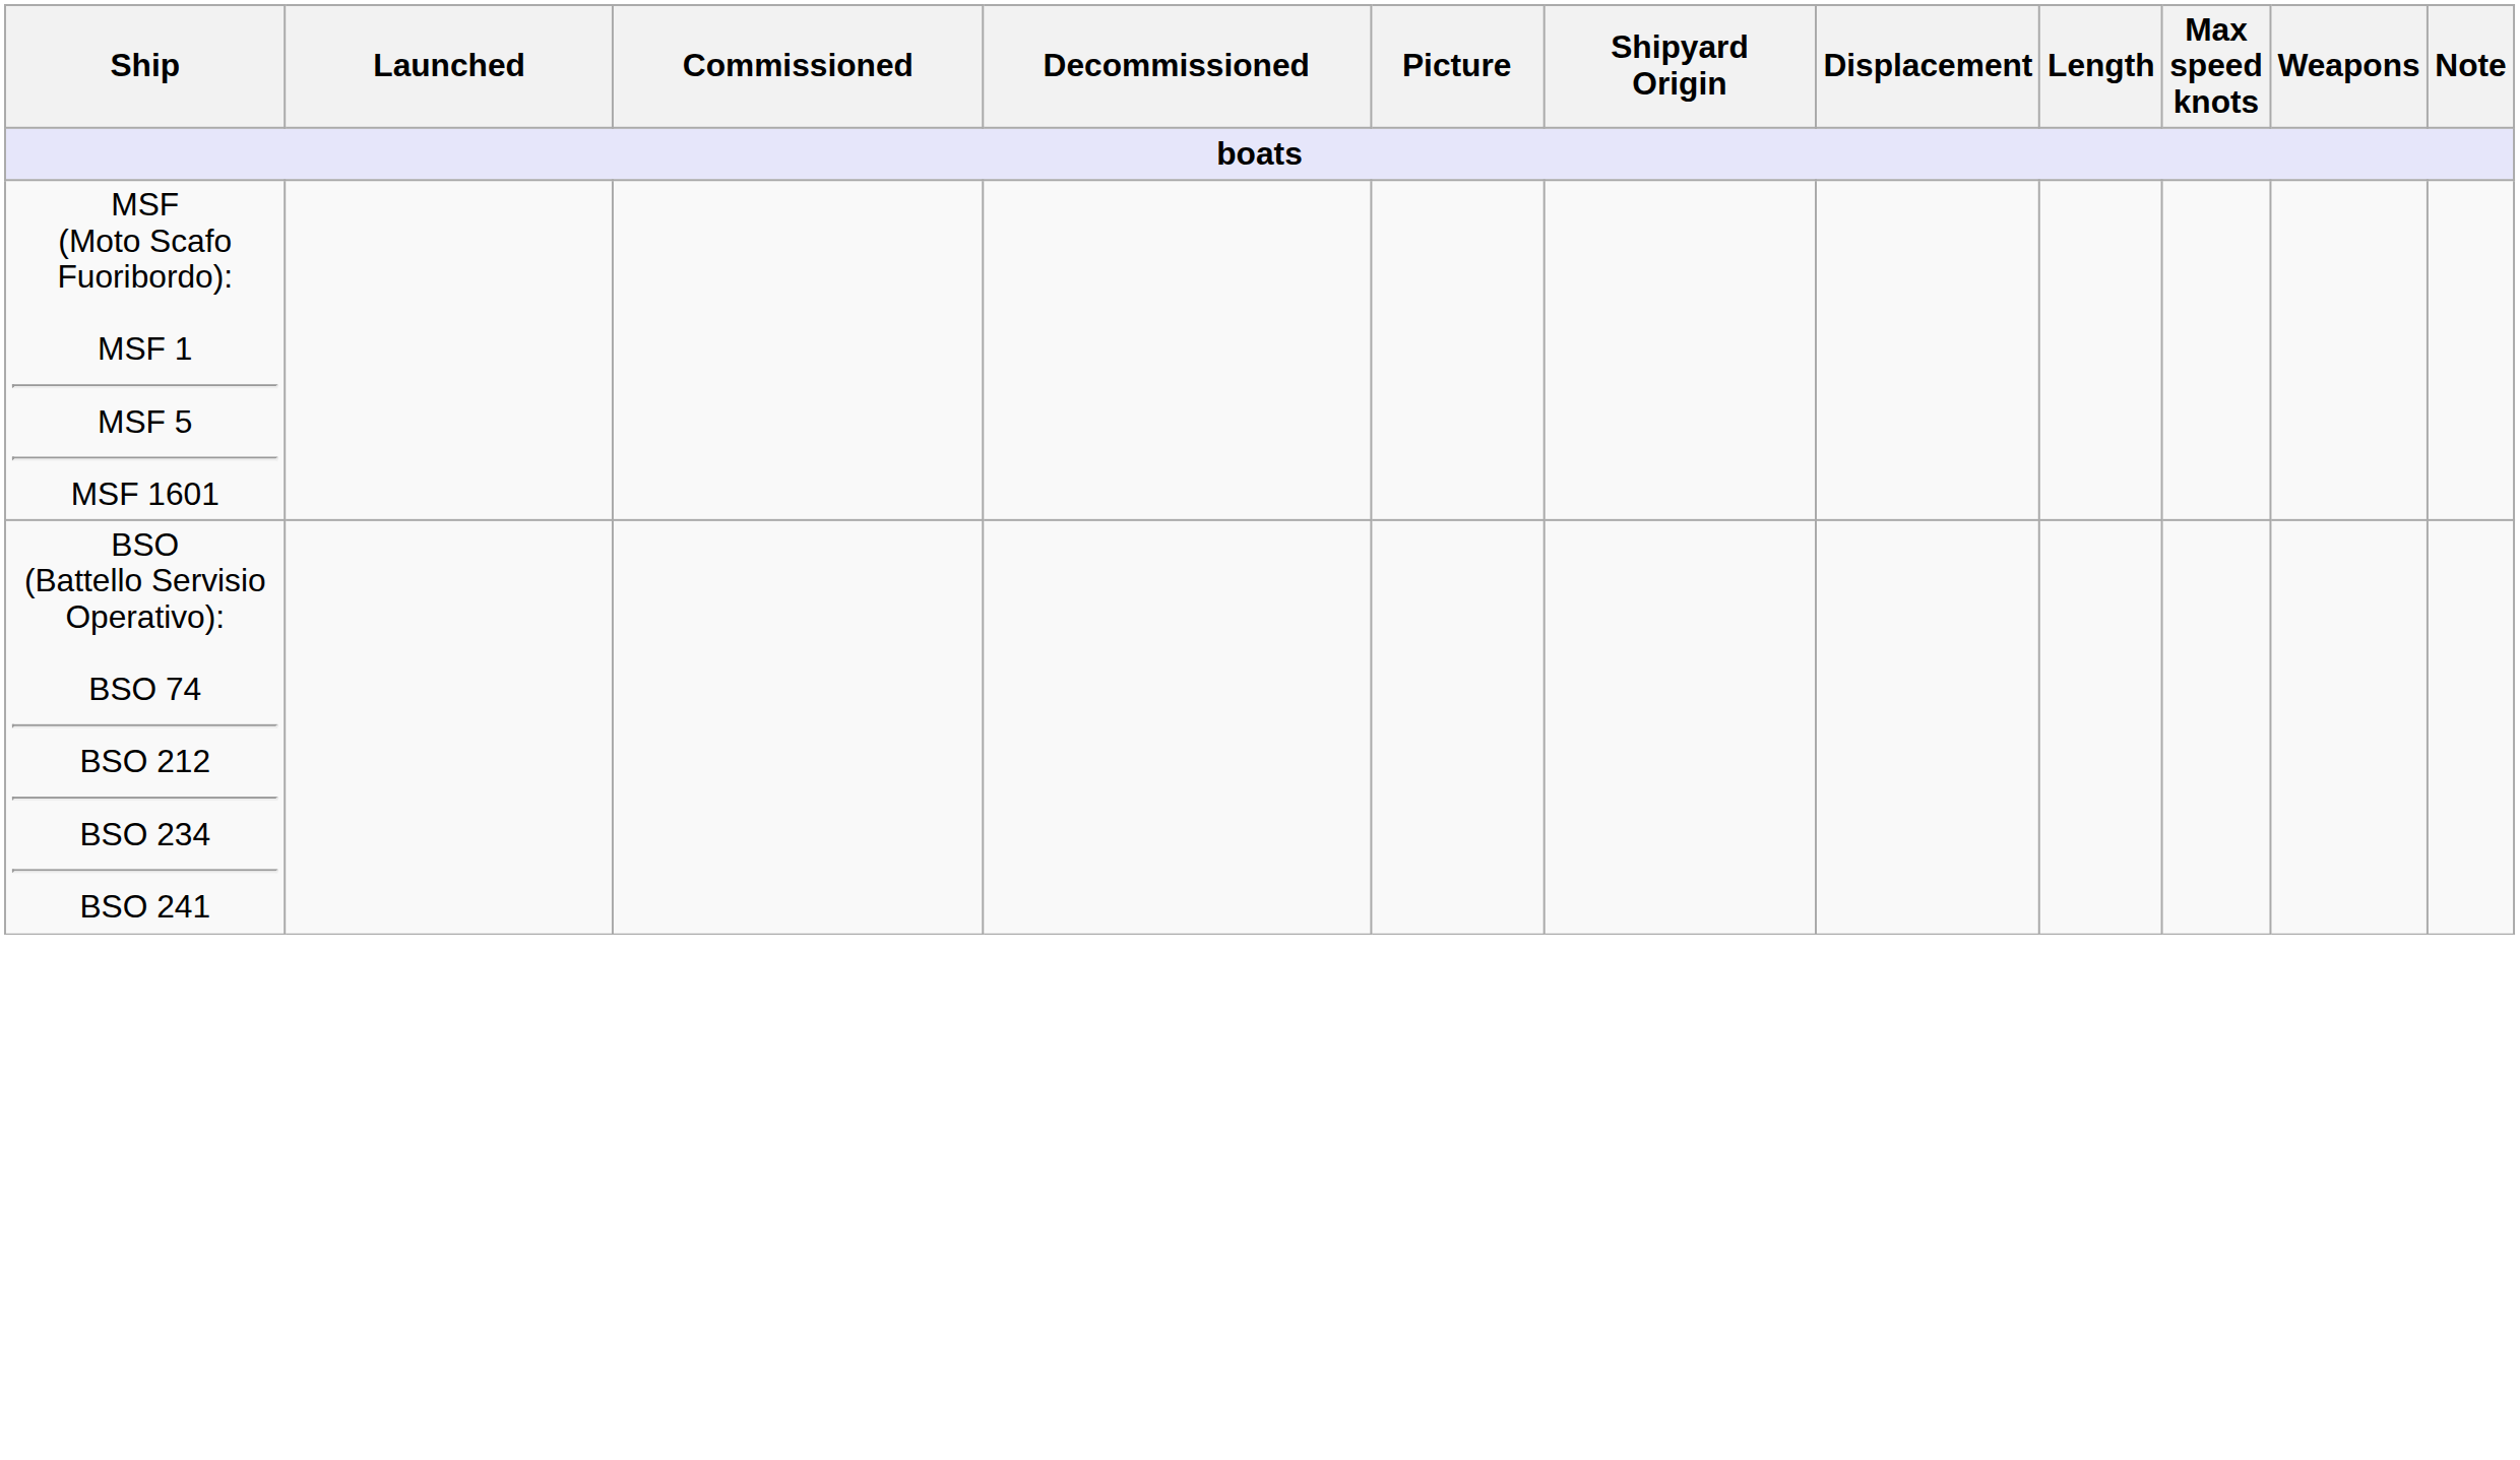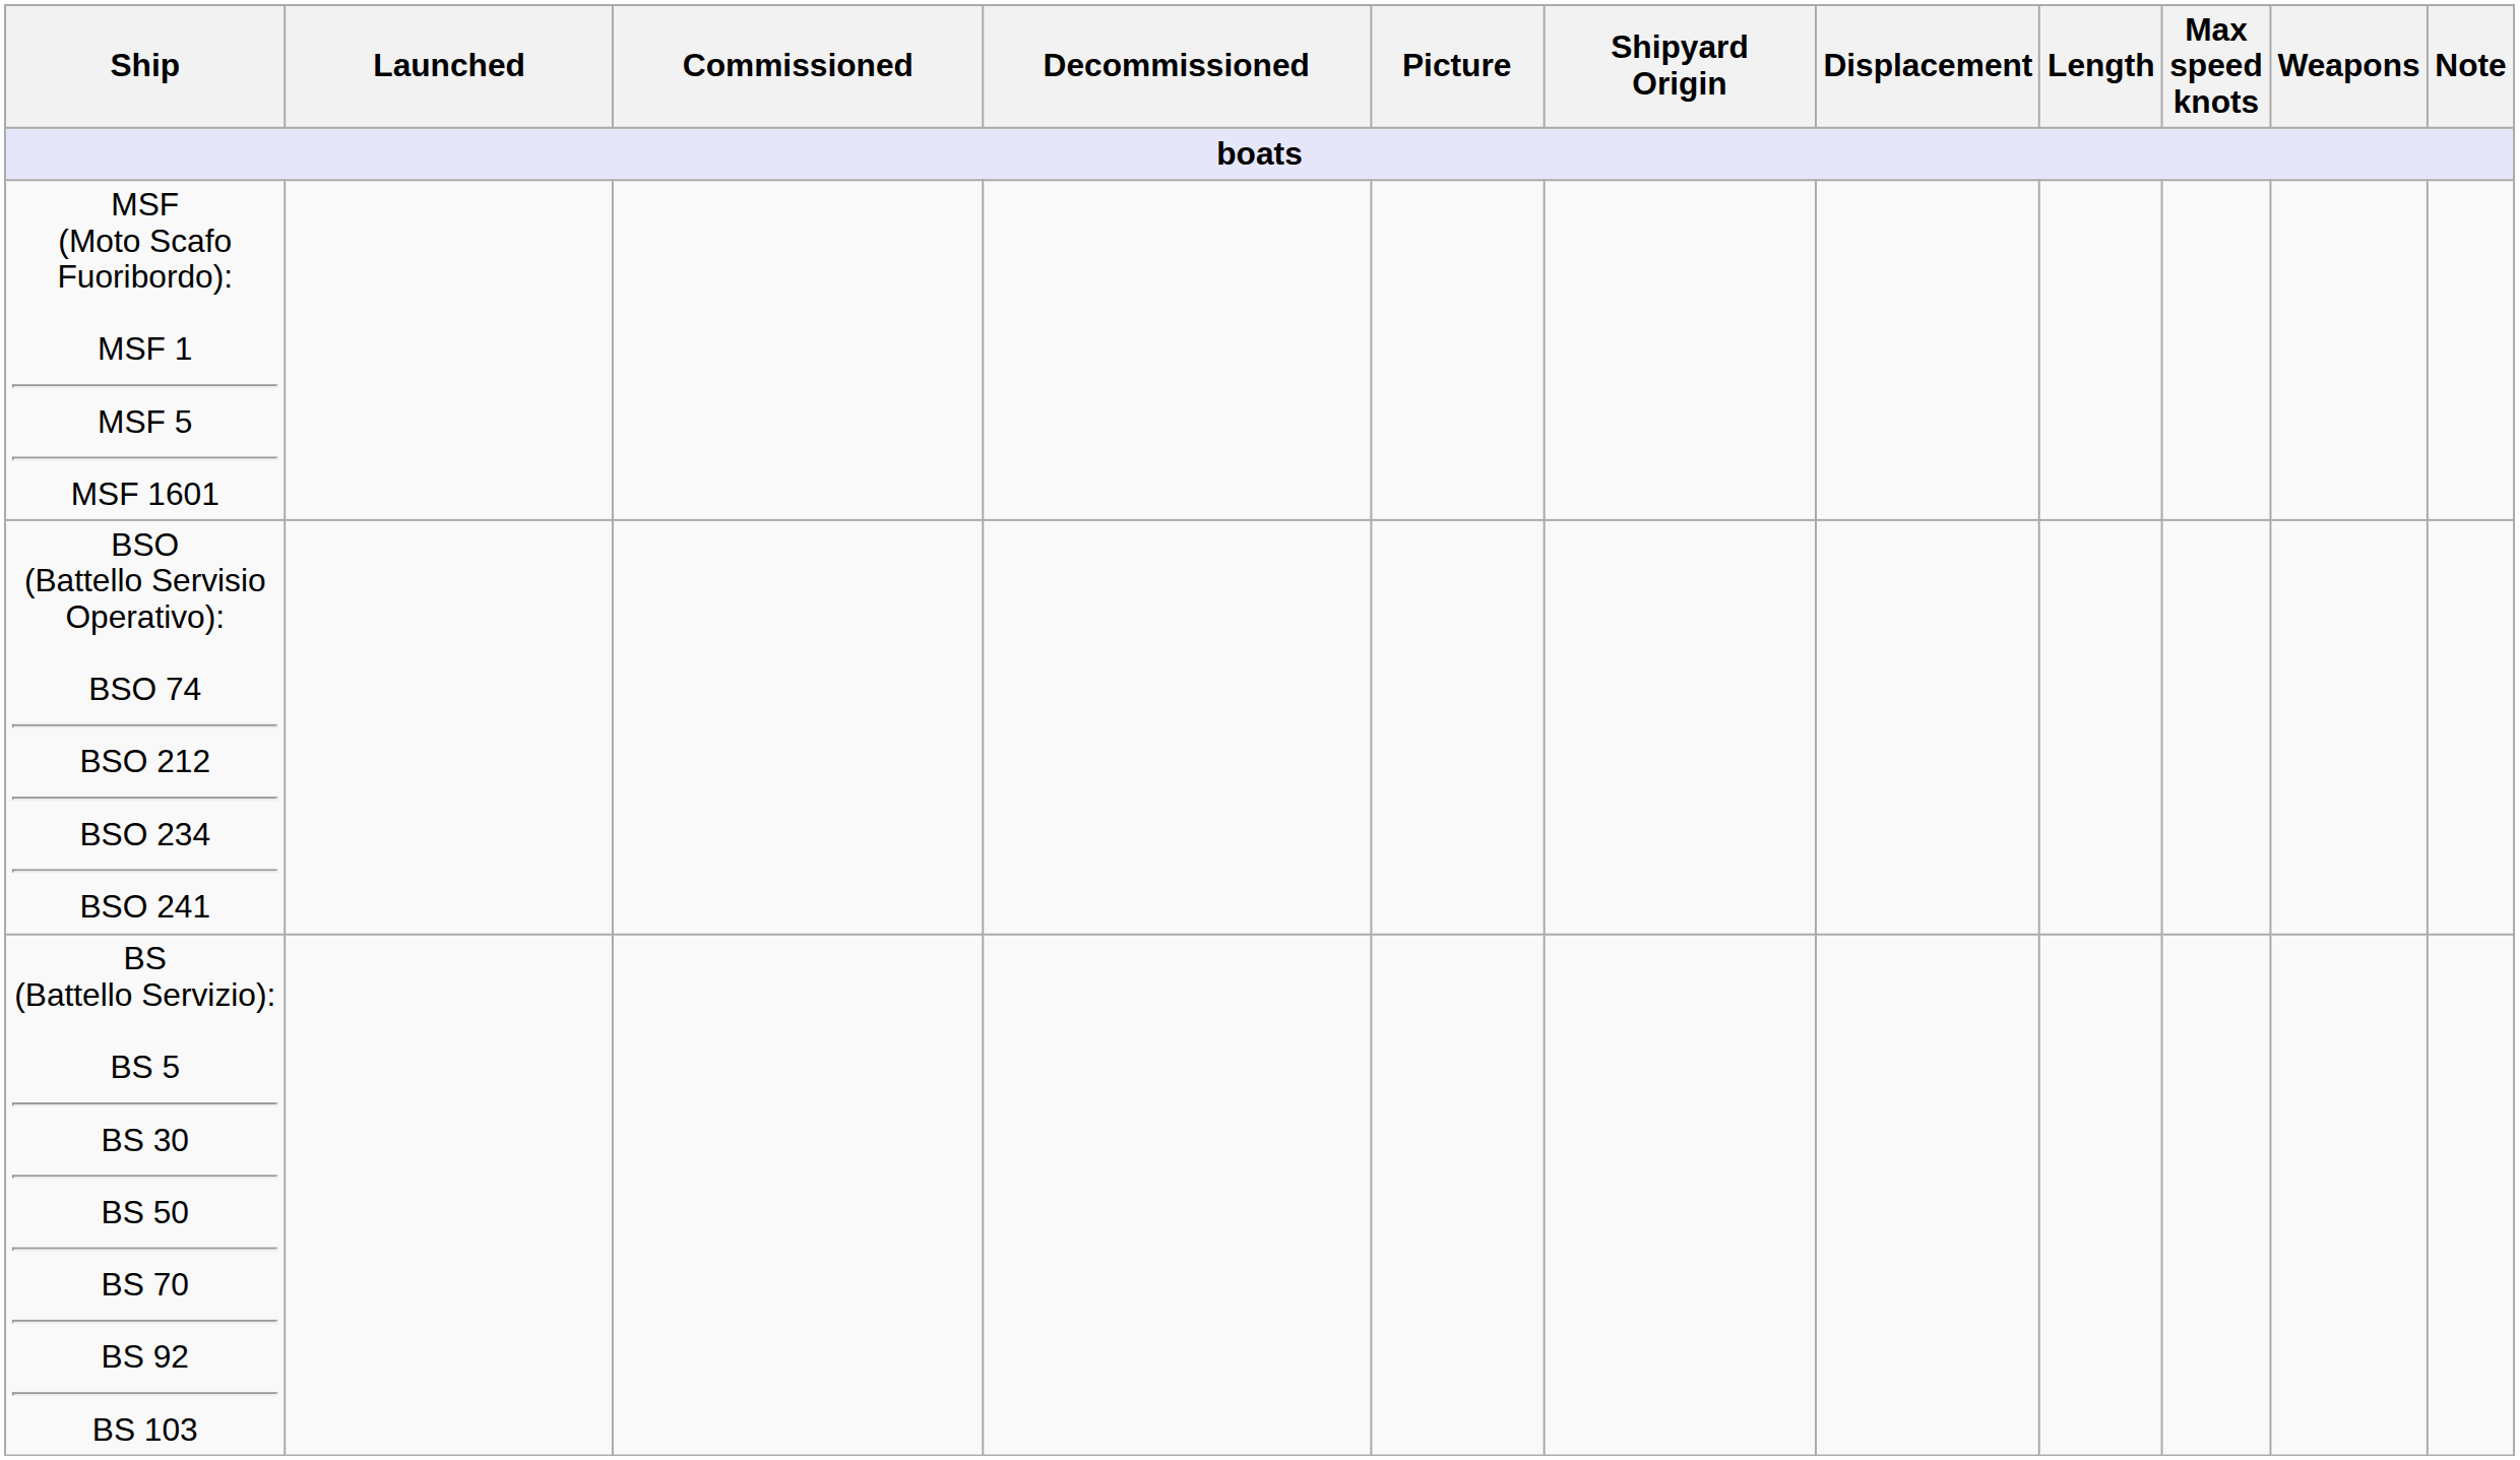 <table class="wikitable" style="text-align:center;">
 <tr>
 <th style="text-align:central; width:15%;">Ship</th>
 <th style="text-align:central; width:20%;">Launched</th>
 <th style="text-align:central; width:20%;">Commissioned<br></th>
 <th style="text-align:central; width:20%;">Decommissioned<br></th>
 <th style="text-align:central; width:9%;">Picture</th>
 <th style="text-align:central; width:24%;">Shipyard<br>Origin</th>
 <th style="text-align:central; width:15%;">Displacement<br></th>
 <th style="text-align:central; width:15%;">Length<br></th>
 <th style="text-align:central; width:15%;">Max<br>speed<br>knots</th>
 <th style="text-align:central; width:20%;">Weapons</th>
 <th style="text-align:central; width:20%;">Note</th>
 </tr>
 <tr>
 <th colspan="11" style="background: lavender;">boats</th>
 </tr>
 <tr>
 <td>MSF<br>(Moto Scafo Fuoribordo):<br><br>MSF 1<hr>MSF 5<hr>MSF 1601</td>
 <td></td>
 <td></td>
 <td></td>
 <td></td>
 <td></td>
 <td></td>
 <td></td>
 <td></td>
 <td></td>
 <td></td>
 </tr>
 <tr>
 <td>BSO<br>(Battello Servisio Operativo):<br><br>BSO 74<hr>BSO 212<hr>BSO 234<hr>BSO 241</td>
 <td></td>
 <td></td>
 <td></td>
 <td></td>
 <td></td>
 <td></td>
 <td></td>
 <td></td>
 <td></td>
 <td></td>
 </tr>
+<tr>
+<td>BS<br>(Battello Servizio):<br><br>BS 5<hr>BS 30<hr>BS 50<hr>BS 70<hr>BS 92<hr>BS 103</td>
+<td></td>
+<td></td>
+<td></td>
+<td></td>
+<td></td>
+<td></td>
+<td></td>
+<td></td>
+<td></td>
+<td></td>
+</tr>
 </table>
